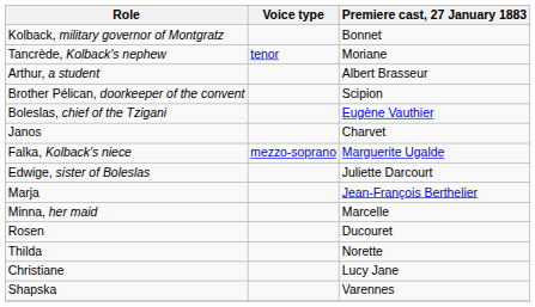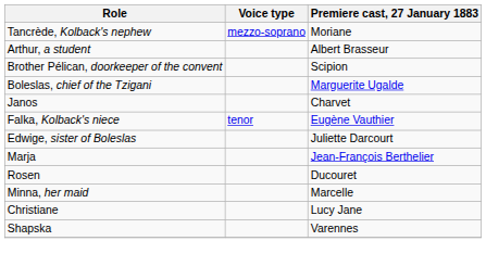 <table class="wikitable">
 <tr>
 <th>Role</th>
 <th>Voice type</th>
 <th>Premiere cast, 27 January 1883</th>
 </tr>
 <tr>
-<td>Kolback, <em>military governor of Montgratz</em></td>
-<td></td>
-<td>Bonnet</td>
-</tr>
-<tr>
 <td>Tancrède, <em>Kolback's nephew</em></td>
-<td><a href='#'>tenor</a></td>
+<td><a href='#'>mezzo-soprano</a></td>
 <td>Moriane</td>
 </tr>
 <tr>
 <td>Arthur, <em>a student</em></td>
 <td></td>
 <td>Albert Brasseur</td>
 </tr>
 <tr>
 <td>Brother Pélican, <em>doorkeeper of the convent</em></td>
 <td></td>
 <td>Scipion</td>
 </tr>
 <tr>
 <td>Boleslas, <em>chief of the Tzigani</em></td>
 <td></td>
-<td><a href='#'>Eugène Vauthier</a></td>
+<td><a href='#'>Marguerite Ugalde</a></td>
 </tr>
 <tr>
 <td>Janos</td>
 <td></td>
 <td>Charvet</td>
 </tr>
 <tr>
 <td>Falka, <em>Kolback's niece</em></td>
-<td><a href='#'>mezzo-soprano</a></td>
-<td><a href='#'>Marguerite Ugalde</a></td>
+<td><a href='#'>tenor</a></td>
+<td><a href='#'>Eugène Vauthier</a></td>
 </tr>
 <tr>
 <td>Edwige, <em>sister of Boleslas</em></td>
 <td></td>
 <td>Juliette Darcourt</td>
 </tr>
 <tr>
 <td>Marja</td>
 <td></td>
 <td><a href='#'>Jean-François Berthelier</a></td>
 </tr>
 <tr>
-<td>Minna, <em>her maid</em></td>
-<td></td>
-<td>Marcelle</td>
-</tr>
-<tr>
 <td>Rosen</td>
 <td></td>
 <td>Ducouret</td>
 </tr>
 <tr>
-<td>Thilda</td>
+<td>Minna, <em>her maid</em></td>
 <td></td>
-<td>Norette</td>
+<td>Marcelle</td>
 </tr>
 <tr>
 <td>Christiane</td>
 <td></td>
 <td>Lucy Jane</td>
 </tr>
 <tr>
 <td>Shapska</td>
 <td></td>
 <td>Varennes</td>
 </tr>
 <tr>
 </tr>
 </table>
